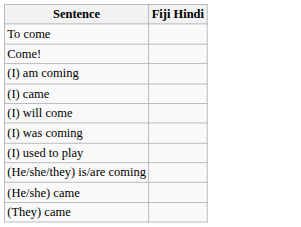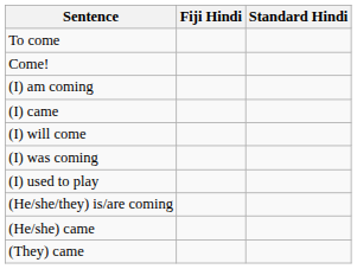 <table class="wikitable">
 <tr>
 <th>Sentence</th>
 <th>Fiji Hindi</th>
+<th>Standard Hindi</th>
 </tr>
 <tr>
 <td>To come</td>
+<td></td>
 <td></td>
 </tr>
 <tr>
 <td>Come!</td>
 <td></td>
+<td></td>
 </tr>
 <tr>
 <td>(I) am coming</td>
+<td></td>
 <td></td>
 </tr>
 <tr>
 <td>(I) came</td>
 <td></td>
+<td></td>
 </tr>
 <tr>
 <td>(I) will come</td>
+<td></td>
 <td></td>
 </tr>
 <tr>
 <td>(I) was coming</td>
 <td></td>
+<td></td>
 </tr>
 <tr>
 <td>(I) used to play</td>
+<td></td>
 <td></td>
 </tr>
 <tr>
 <td>(He/she/they) is/are coming</td>
 <td></td>
+<td></td>
 </tr>
 <tr>
 <td>(He/she) came</td>
+<td></td>
 <td></td>
 </tr>
 <tr>
 <td>(They) came</td>
 <td></td>
+<td></td>
 </tr>
 </table>
